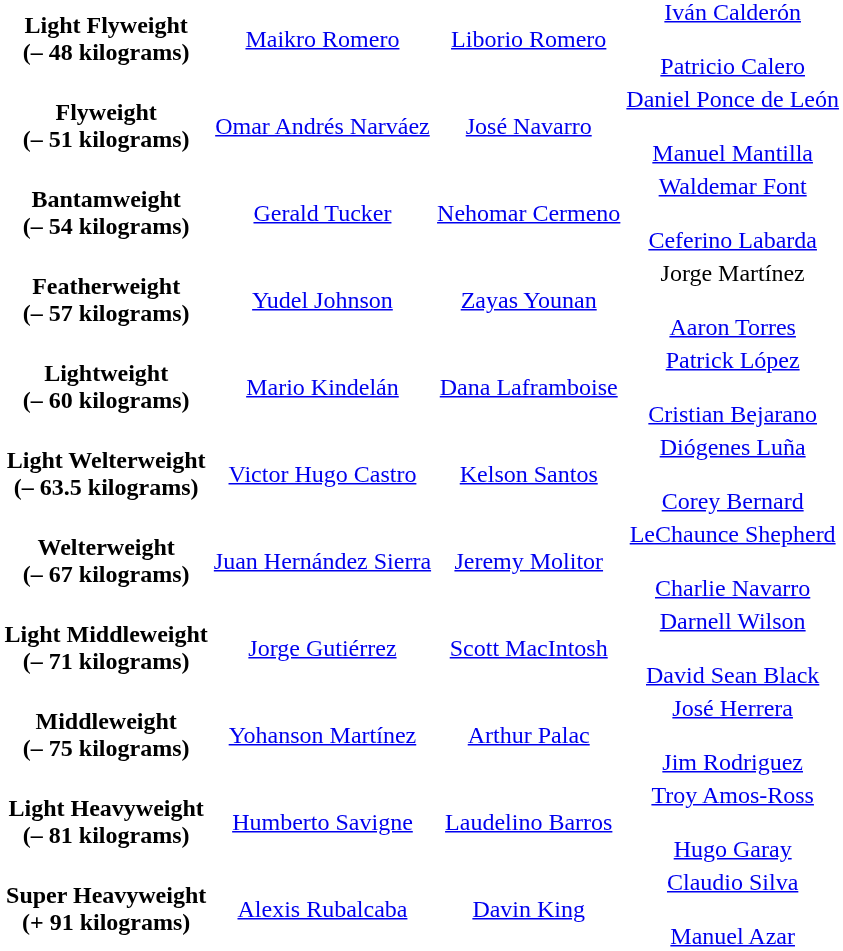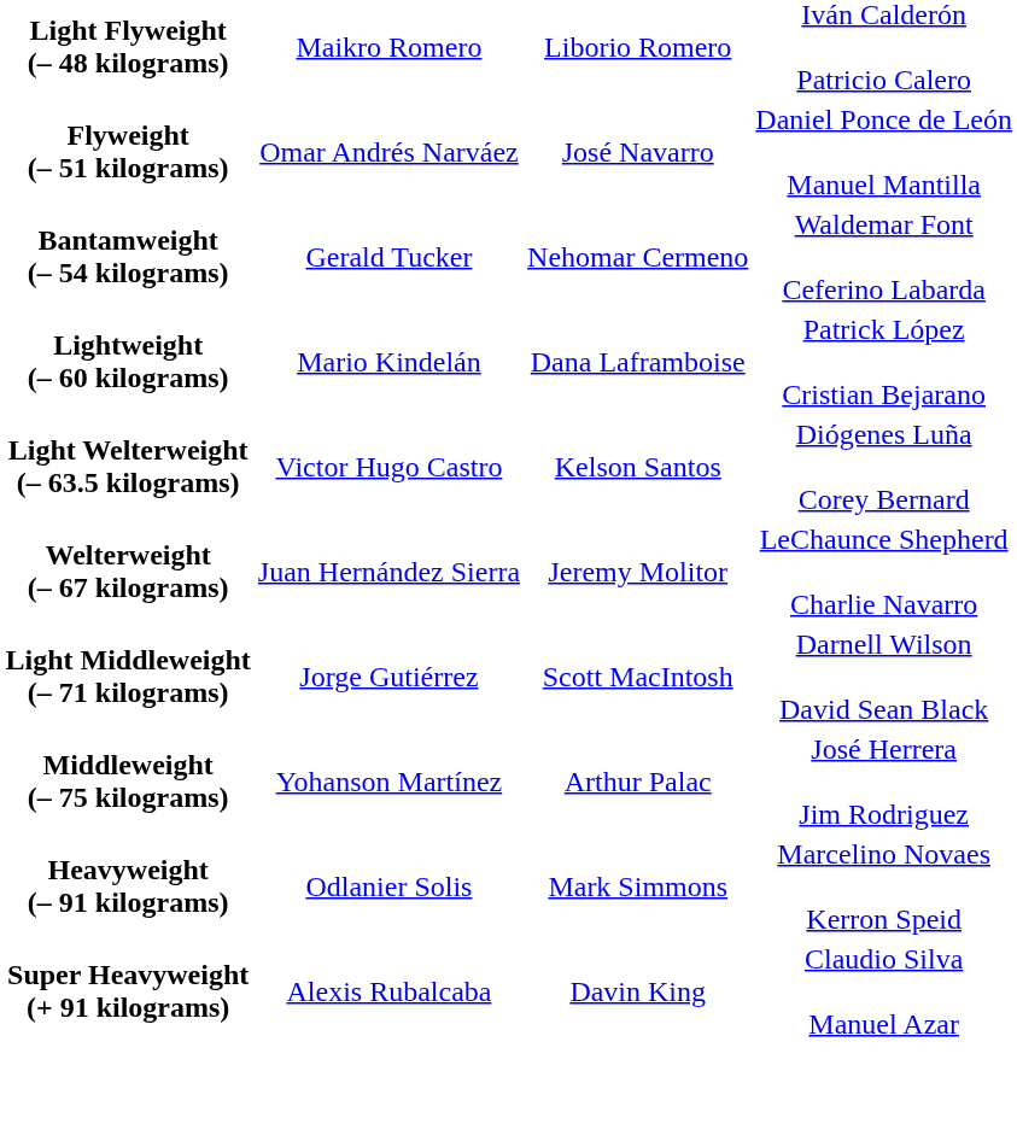 <table>
 <tr align="center">
 <td><strong>Light Flyweight<br>(– 48 kilograms)</strong></td>
 <td> <a href='#'>Maikro Romero</a><br></td>
 <td> <a href='#'>Liborio Romero</a><br></td>
 <td> <a href='#'>Iván Calderón</a><br><br> <a href='#'>Patricio Calero</a><br></td>
 </tr>
 <tr align="center">
 <td><strong>Flyweight<br>(– 51 kilograms)</strong></td>
 <td> <a href='#'>Omar Andrés Narváez</a><br></td>
 <td> <a href='#'>José Navarro</a><br></td>
 <td> <a href='#'>Daniel Ponce de León</a><br><br> <a href='#'>Manuel Mantilla</a><br></td>
 </tr>
 <tr align="center">
 <td><strong>Bantamweight<br>(– 54 kilograms)</strong></td>
 <td> <a href='#'>Gerald Tucker</a><br></td>
 <td> <a href='#'>Nehomar Cermeno</a><br></td>
 <td> <a href='#'>Waldemar Font</a><br><br> <a href='#'>Ceferino Labarda</a><br></td>
-</tr>
-<tr align="center">
-<td><strong>Featherweight<br>(– 57 kilograms)</strong></td>
-<td> <a href='#'>Yudel Johnson</a><br></td>
-<td> <a href='#'>Zayas Younan</a><br></td>
-<td> Jorge Martínez<br><br> <a href='#'>Aaron Torres</a><br></td>
 </tr>
 <tr align="center">
 <td><strong>Lightweight<br>(– 60 kilograms)</strong></td>
 <td> <a href='#'>Mario Kindelán</a><br></td>
 <td> <a href='#'>Dana Laframboise</a><br></td>
 <td> <a href='#'>Patrick López</a><br><br> <a href='#'>Cristian Bejarano</a><br></td>
 </tr>
 <tr align="center">
 <td><strong>Light Welterweight<br>(– 63.5 kilograms)</strong></td>
 <td> <a href='#'>Victor Hugo Castro</a><br></td>
 <td> <a href='#'>Kelson Santos</a><br></td>
 <td> <a href='#'>Diógenes Luña</a><br><br> <a href='#'>Corey Bernard</a><br></td>
 </tr>
 <tr align="center">
 <td><strong>Welterweight<br>(– 67 kilograms)</strong></td>
 <td> <a href='#'>Juan Hernández Sierra</a><br></td>
 <td> <a href='#'>Jeremy Molitor</a><br></td>
 <td> <a href='#'>LeChaunce Shepherd</a><br><br> <a href='#'>Charlie Navarro</a><br></td>
 </tr>
 <tr align="center">
 <td><strong>Light Middleweight<br>(– 71 kilograms)</strong></td>
 <td> <a href='#'>Jorge Gutiérrez</a><br></td>
 <td> <a href='#'>Scott MacIntosh</a><br></td>
 <td> <a href='#'>Darnell Wilson</a><br><br> <a href='#'>David Sean Black</a><br></td>
 </tr>
 <tr align="center">
 <td><strong>Middleweight<br>(– 75 kilograms)</strong></td>
 <td> <a href='#'>Yohanson Martínez</a><br></td>
 <td> <a href='#'>Arthur Palac</a><br></td>
 <td> <a href='#'>José Herrera</a><br><br> <a href='#'>Jim Rodriguez</a><br></td>
 </tr>
 <tr align="center">
-<td><strong>Light Heavyweight<br>(– 81 kilograms)</strong></td>
-<td> <a href='#'>Humberto Savigne</a><br></td>
-<td> <a href='#'>Laudelino Barros</a><br></td>
-<td> <a href='#'>Troy Amos-Ross</a><br><br> <a href='#'>Hugo Garay</a><br></td>
+<td><strong>Heavyweight<br>(– 91 kilograms)</strong></td>
+<td> <a href='#'>Odlanier Solis</a><br></td>
+<td> <a href='#'>Mark Simmons</a><br></td>
+<td> <a href='#'>Marcelino Novaes</a><br><br> <a href='#'>Kerron Speid</a><br></td>
 </tr>
 <tr align="center">
 <td><strong>Super Heavyweight<br>(+ 91 kilograms)</strong></td>
 <td> <a href='#'>Alexis Rubalcaba</a><br></td>
 <td> <a href='#'>Davin King</a><br></td>
 <td> <a href='#'>Claudio Silva</a><br><br> <a href='#'>Manuel Azar</a><br></td>
 </tr>
 </table>
